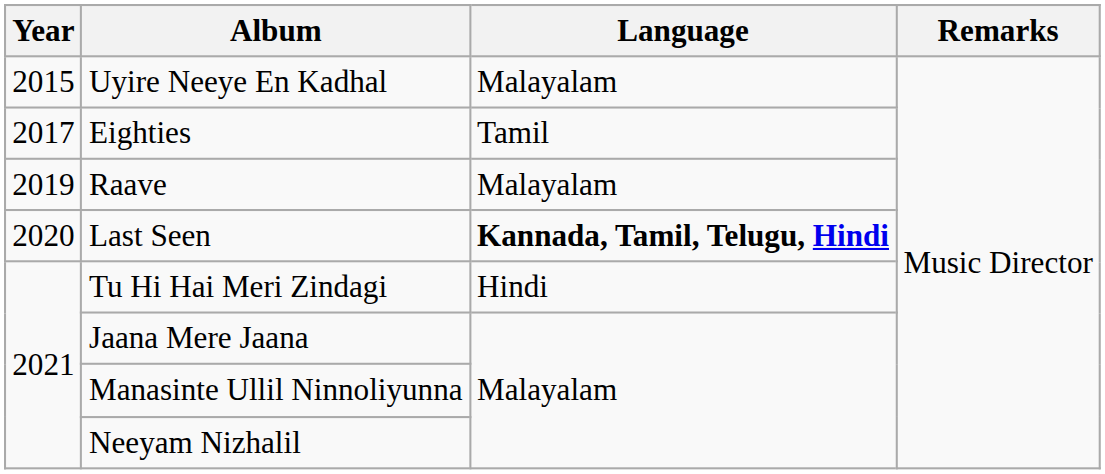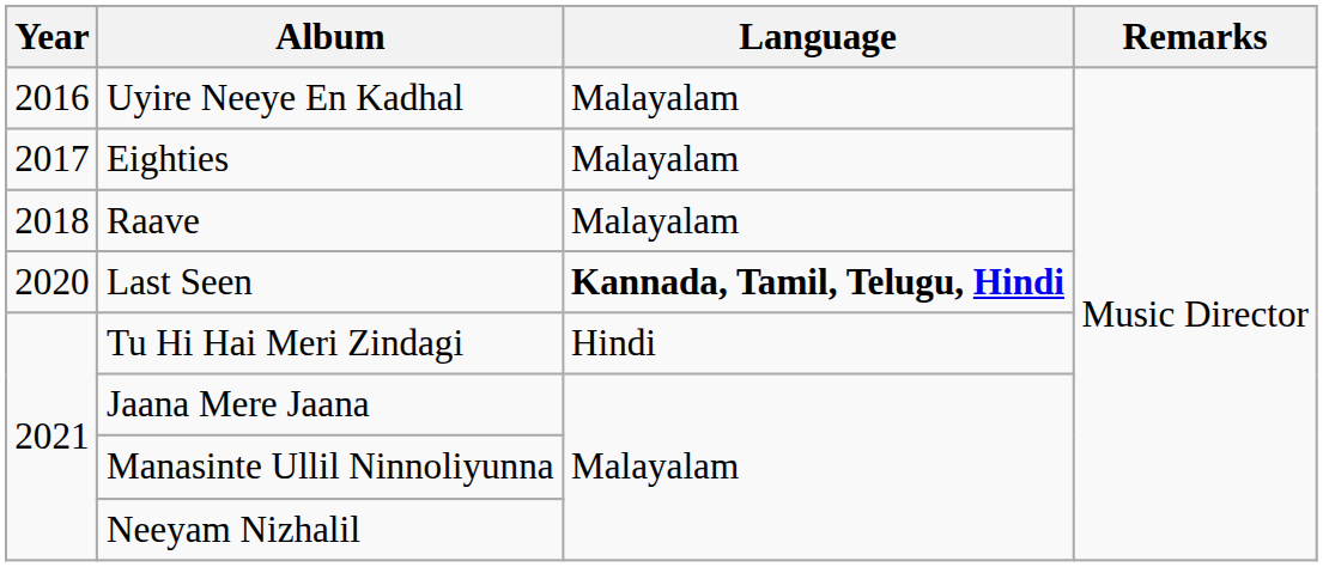 <table class="wikitable sortable" style="font-size: 95%;">
 <tr>
 <th>Year</th>
 <th scope="col" class="unsortable">Album</th>
 <th scope="col" class="unsortable">Language</th>
 <th scope="col" class="unsortable">Remarks</th>
 </tr>
 <tr>
-<td>2015</td>
+<td>2016</td>
 <td>Uyire Neeye En Kadhal</td>
 <td>Malayalam</td>
 <td rowspan="8">Music Director</td>
 </tr>
 <tr>
 <td>2017</td>
 <td>Eighties</td>
-<td>Tamil</td>
+<td>Malayalam</td>
 </tr>
 <tr>
-<td>2019</td>
+<td>2018</td>
 <td>Raave</td>
 <td>Malayalam</td>
 </tr>
 <tr>
 <td>2020</td>
 <td>Last Seen</td>
 <td><strong>Kannada, Tamil, Telugu, <a href='#'>Hindi</a></strong></td>
 </tr>
 <tr>
 <td rowspan="4">2021</td>
 <td>Tu Hi Hai Meri Zindagi </td>
 <td>Hindi</td>
 </tr>
 <tr>
 <td>Jaana Mere Jaana </td>
 <td rowspan="3">Malayalam</td>
 </tr>
 <tr>
 <td>Manasinte Ullil Ninnoliyunna</td>
 </tr>
 <tr>
 <td>Neeyam Nizhalil </td>
 </tr>
 </table>
